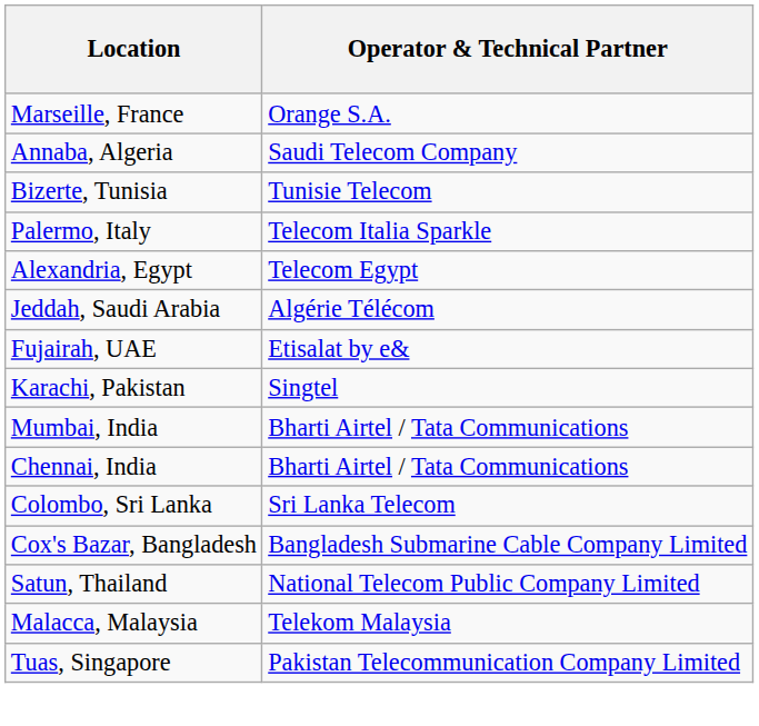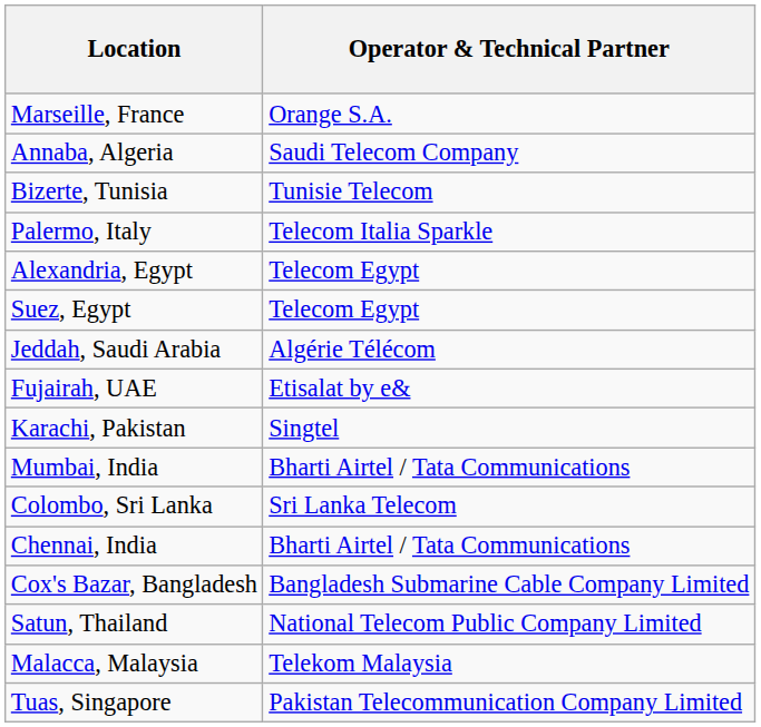 <table class="wikitable">
 <tr>
 <th><blockquote>Location</blockquote></th>
 <th>Operator & Technical Partner</th>
 </tr>
 <tr>
 <td><a href='#'>Marseille</a>, France</td>
 <td><a href='#'>Orange S.A.</a></td>
 </tr>
 <tr>
 <td><a href='#'>Annaba</a>, Algeria</td>
 <td><a href='#'>Saudi Telecom Company</a></td>
 </tr>
 <tr>
 <td><a href='#'>Bizerte</a>, Tunisia</td>
 <td><a href='#'>Tunisie Telecom</a></td>
 </tr>
 <tr>
 <td><a href='#'>Palermo</a>, Italy</td>
 <td><a href='#'>Telecom Italia Sparkle</a></td>
 </tr>
 <tr>
 <td><a href='#'>Alexandria</a>, Egypt</td>
 <td><a href='#'>Telecom Egypt</a></td>
 </tr>
 <tr>
+<td><a href='#'>Suez</a>, Egypt</td>
+<td><a href='#'>Telecom Egypt</a></td>
+</tr>
+<tr>
 <td><a href='#'>Jeddah</a>, Saudi Arabia</td>
 <td><a href='#'>Algérie Télécom</a></td>
 </tr>
 <tr>
 <td><a href='#'>Fujairah</a>, UAE</td>
 <td><a href='#'>Etisalat by e&</a></td>
 </tr>
 <tr>
 <td><a href='#'>Karachi</a>, Pakistan</td>
 <td><a href='#'>Singtel</a></td>
 </tr>
 <tr>
 <td><a href='#'>Mumbai</a>, India</td>
 <td><a href='#'>Bharti Airtel</a> / <a href='#'>Tata Communications</a></td>
 </tr>
 <tr>
+<td><a href='#'>Colombo</a>, Sri Lanka</td>
+<td><a href='#'>Sri Lanka Telecom</a></td>
+</tr>
+<tr>
 <td><a href='#'>Chennai</a>, India</td>
 <td><a href='#'>Bharti Airtel</a> / <a href='#'>Tata Communications</a></td>
-</tr>
-<tr>
-<td><a href='#'>Colombo</a>, Sri Lanka</td>
-<td><a href='#'>Sri Lanka Telecom</a></td>
 </tr>
 <tr>
 <td><a href='#'>Cox's Bazar</a>, Bangladesh</td>
 <td><a href='#'>Bangladesh Submarine Cable Company Limited</a></td>
 </tr>
 <tr>
 <td><a href='#'>Satun</a>, Thailand</td>
 <td><a href='#'>National Telecom Public Company Limited</a></td>
 </tr>
 <tr>
 <td><a href='#'>Malacca</a>, Malaysia</td>
 <td><a href='#'>Telekom Malaysia</a></td>
 </tr>
 <tr>
 <td><a href='#'>Tuas</a>, Singapore</td>
 <td><a href='#'>Pakistan Telecommunication Company Limited</a></td>
 </tr>
 </table>
